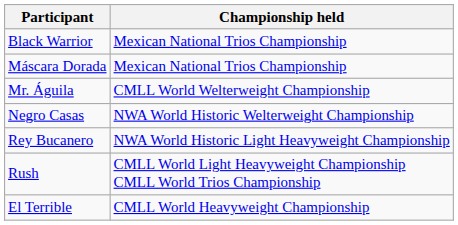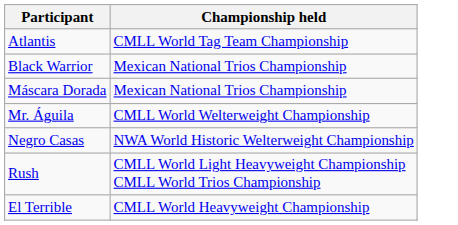 <table style="font-size: 85%" class="wikitable sortable">
 <tr>
 <th><strong>Participant</strong></th>
 <th><strong>Championship held</strong></th>
+</tr>
+<tr>
+<td><a href='#'>Atlantis</a></td>
+<td><a href='#'>CMLL World Tag Team Championship</a></td>
 </tr>
 <tr>
 <td><a href='#'>Black Warrior</a></td>
 <td><a href='#'>Mexican National Trios Championship</a></td>
 </tr>
 <tr>
 <td><a href='#'>Máscara Dorada</a></td>
 <td><a href='#'>Mexican National Trios Championship</a></td>
 </tr>
 <tr>
 <td><a href='#'>Mr. Águila</a></td>
 <td><a href='#'>CMLL World Welterweight Championship</a></td>
 </tr>
 <tr>
 <td><a href='#'>Negro Casas</a></td>
 <td><a href='#'>NWA World Historic Welterweight Championship</a></td>
 </tr>
 <tr>
-<td><a href='#'>Rey Bucanero</a></td>
-<td><a href='#'>NWA World Historic Light Heavyweight Championship</a></td>
-</tr>
-<tr>
 <td><a href='#'>Rush</a></td>
 <td><a href='#'>CMLL World Light Heavyweight Championship</a><br><a href='#'>CMLL World Trios Championship</a></td>
 </tr>
 <tr>
 <td><a href='#'>El Terrible</a></td>
 <td><a href='#'>CMLL World Heavyweight Championship</a></td>
 </tr>
 </table>
